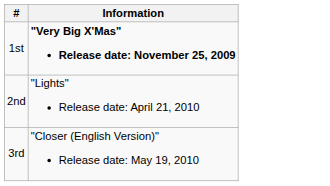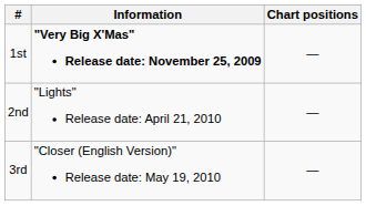 <table class="wikitable">
 <tr>
 <th align="center">#</th>
 <th align="left">Information</th>
+<th align="center">Chart positions</th>
 </tr>
 <tr>
 <td align="center">1st</td>
 <td align="left"><strong>"Very Big X'Mas"<br><ul><li>Release date: November 25, 2009</li></ul></strong></td>
+<td align="center">—</td>
 </tr>
 <tr>
 <td align="center">2nd</td>
 <td align="left">"Lights"<br><ul><li>Release date: April 21, 2010</li></ul></td>
+<td align="center">—</td>
 </tr>
 <tr>
 <td align="center">3rd</td>
 <td align="left">"Closer (English Version)"<br><ul><li>Release date: May 19, 2010</li></ul></td>
+<td align="center">—</td>
 </tr>
 </table>
